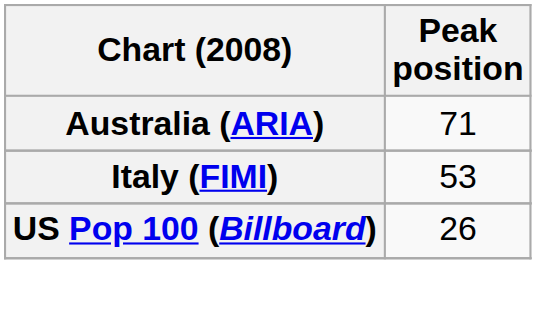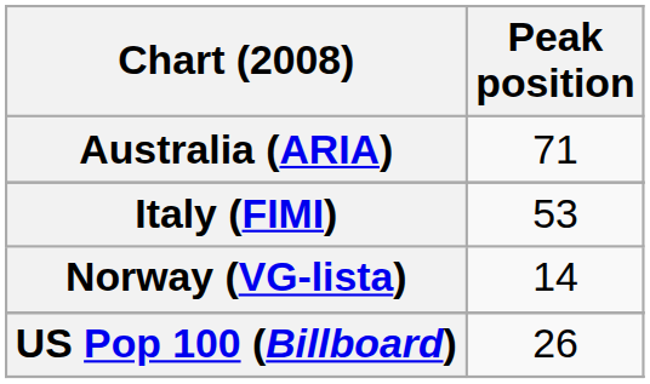 <table class="wikitable sortable plainrowheaders" style="text-align:center">
 <tr>
 <th scope="col">Chart (2008)</th>
 <th scope="col">Peak<br>position</th>
 </tr>
 <tr>
 <th scope="row">Australia (<a href='#'>ARIA</a>)</th>
 <td>71</td>
 </tr>
 <tr>
 </tr>
 <tr>
 <th scope="row">Italy (<a href='#'>FIMI</a>)</th>
 <td>53</td>
 </tr>
 <tr>
+<th scope="row">Norway (<a href='#'>VG-lista</a>)</th>
+<td>14</td>
+</tr>
+<tr>
 </tr>
 <tr>
 </tr>
 <tr>
 <th scope="row">US <a href='#'>Pop 100</a> (<em><a href='#'>Billboard</a></em>)</th>
 <td>26</td>
 </tr>
 <tr>
 </tr>
 </table>
